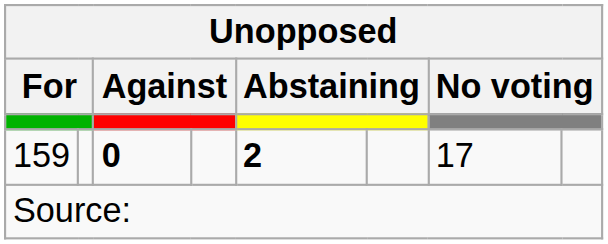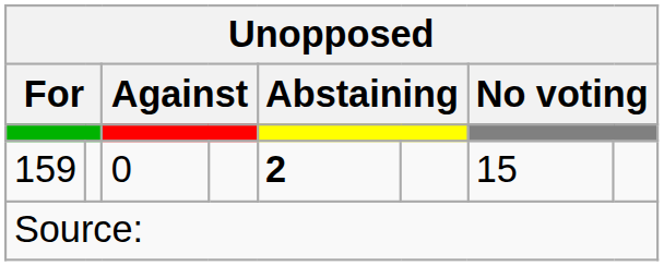 <table class=wikitable style=text-align:right->
 <tr>
 <th colspan=8 style=text-align:center>Unopposed</th>
 </tr>
 <tr>
 <th colspan=2>For</th>
 <th colspan=2>Against</th>
 <th colspan=2>Abstaining</th>
 <th colspan=2>No voting</th>
 </tr>
 <tr>
 <th colspan=2 style="background-color: #00b300"></th>
 <th colspan=2 style="background-color: #ff0000"></th>
 <th colspan=2 style="background-color: #ffff00"></th>
 <th colspan=2 style="background-color: #808080"></th>
 </tr>
 <tr>
 <td>159</td>
 <td></td>
-<td><strong>0</strong></td>
+<td>0</td>
 <td></td>
 <td><strong>2</strong></td>
 <td></td>
-<td>17</td>
+<td>15</td>
 <td></td>
 </tr>
 <tr>
 <td style="text-align:left;" colspan=8>Source:</td>
 </tr>
 </table>
